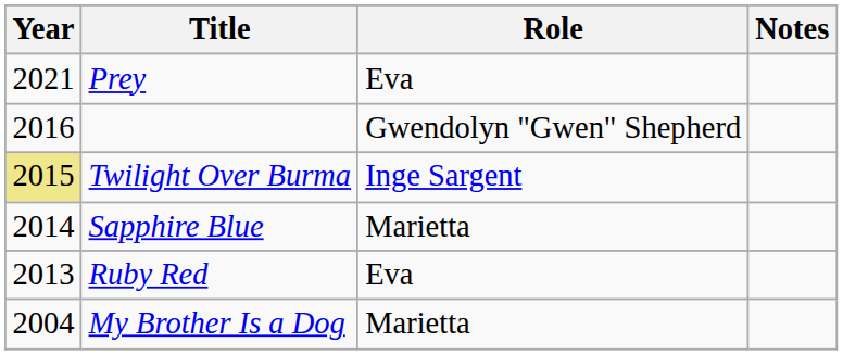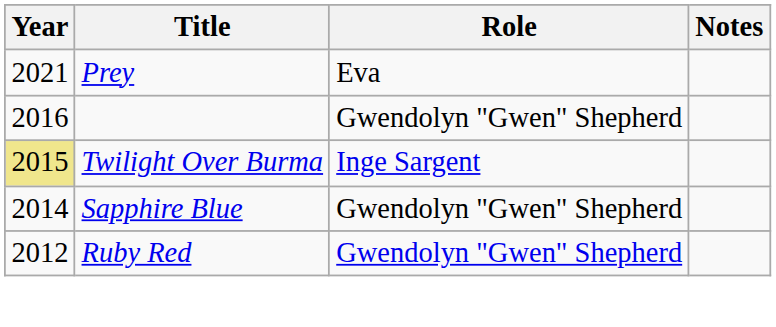 <table class="wikitable sortable">
 <tr>
 <th>Year</th>
 <th>Title</th>
 <th>Role</th>
 <th class="unsortable">Notes</th>
 </tr>
 <tr>
 <td>2021</td>
 <td><em><a href='#'>Prey</a></em></td>
 <td>Eva</td>
 <td></td>
 </tr>
 <tr>
 <td>2016</td>
 <td><em></em></td>
 <td>Gwendolyn "Gwen" Shepherd</td>
 <td></td>
 </tr>
 <tr>
 <td style="background: khaki;">2015</td>
 <td><em><a href='#'>Twilight Over Burma</a></em></td>
 <td><a href='#'>Inge Sargent</a></td>
 <td></td>
 </tr>
 <tr>
 <td>2014</td>
 <td><em><a href='#'>Sapphire Blue</a></em></td>
-<td>Marietta</td>
+<td>Gwendolyn "Gwen" Shepherd</td>
 <td></td>
 </tr>
 <tr>
-<td>2013</td>
+<td>2012</td>
 <td><em><a href='#'>Ruby Red</a></em></td>
-<td>Eva</td>
-<td></td>
-</tr>
-<tr>
-<td>2004</td>
-<td><em><a href='#'>My Brother Is a Dog</a></em></td>
-<td>Marietta</td>
+<td><a href='#'>Gwendolyn "Gwen" Shepherd</a></td>
 <td></td>
 </tr>
 </table>
